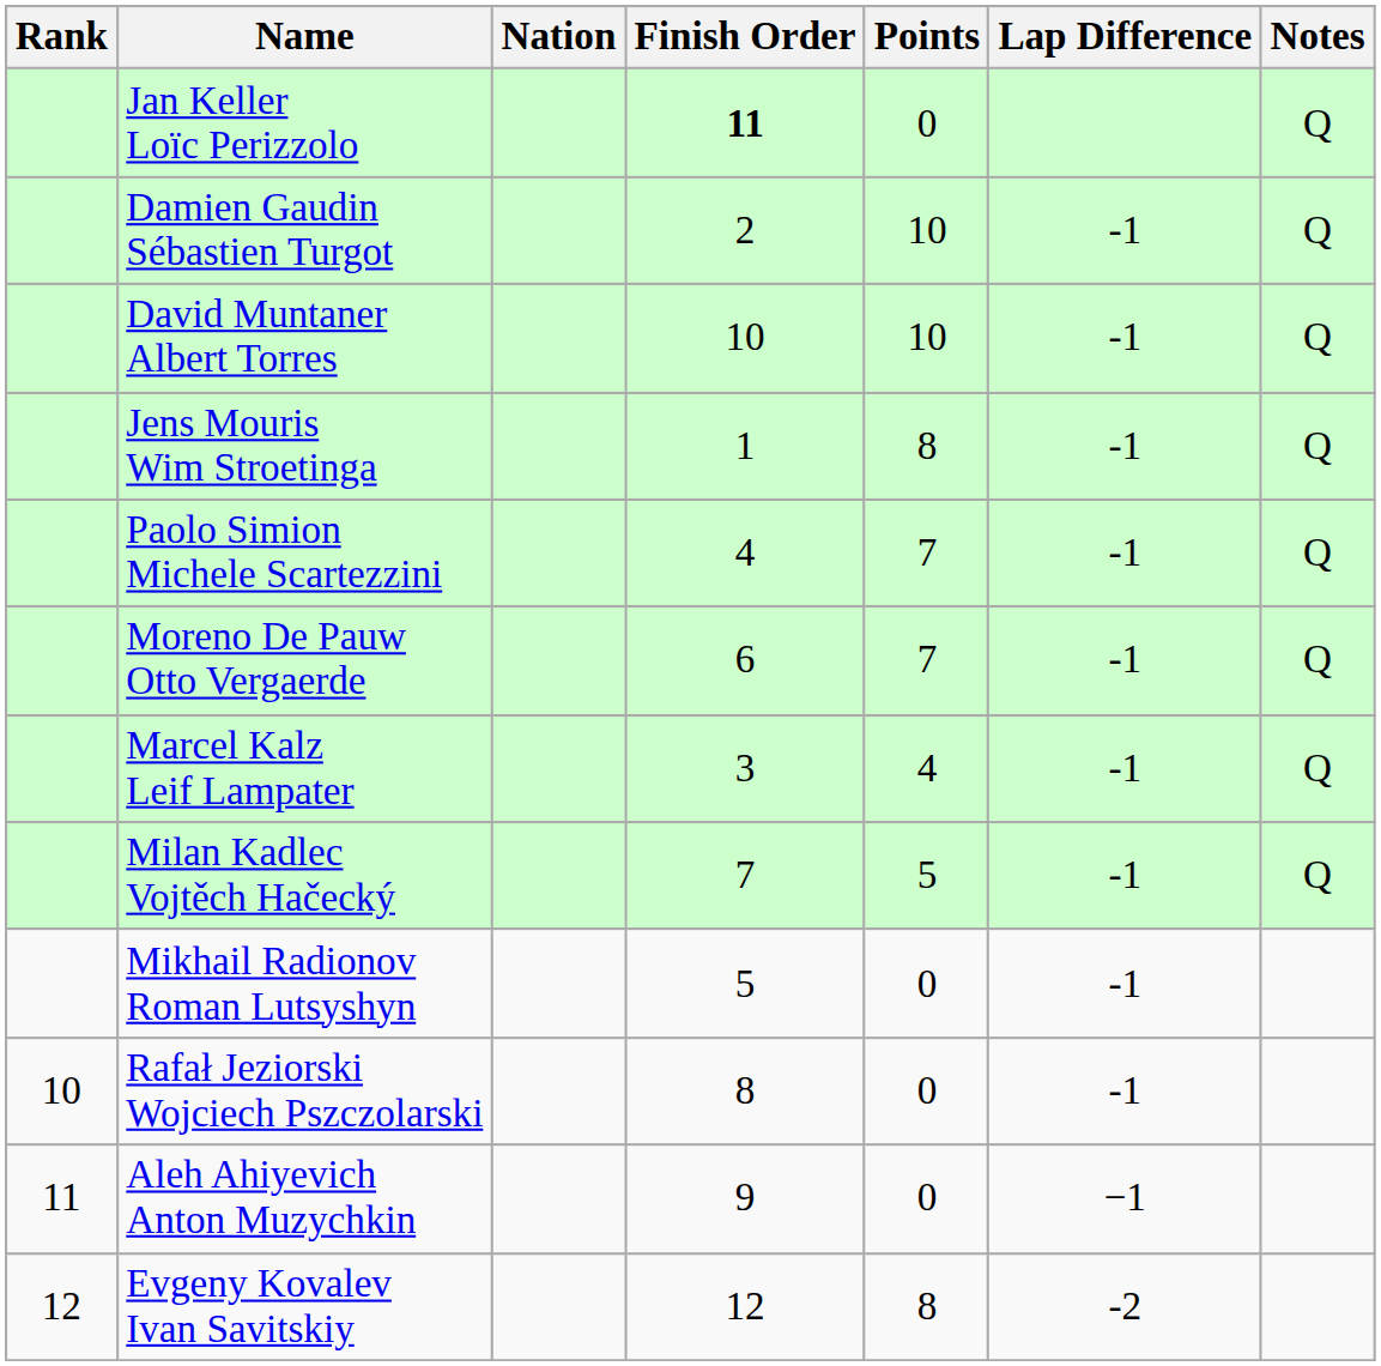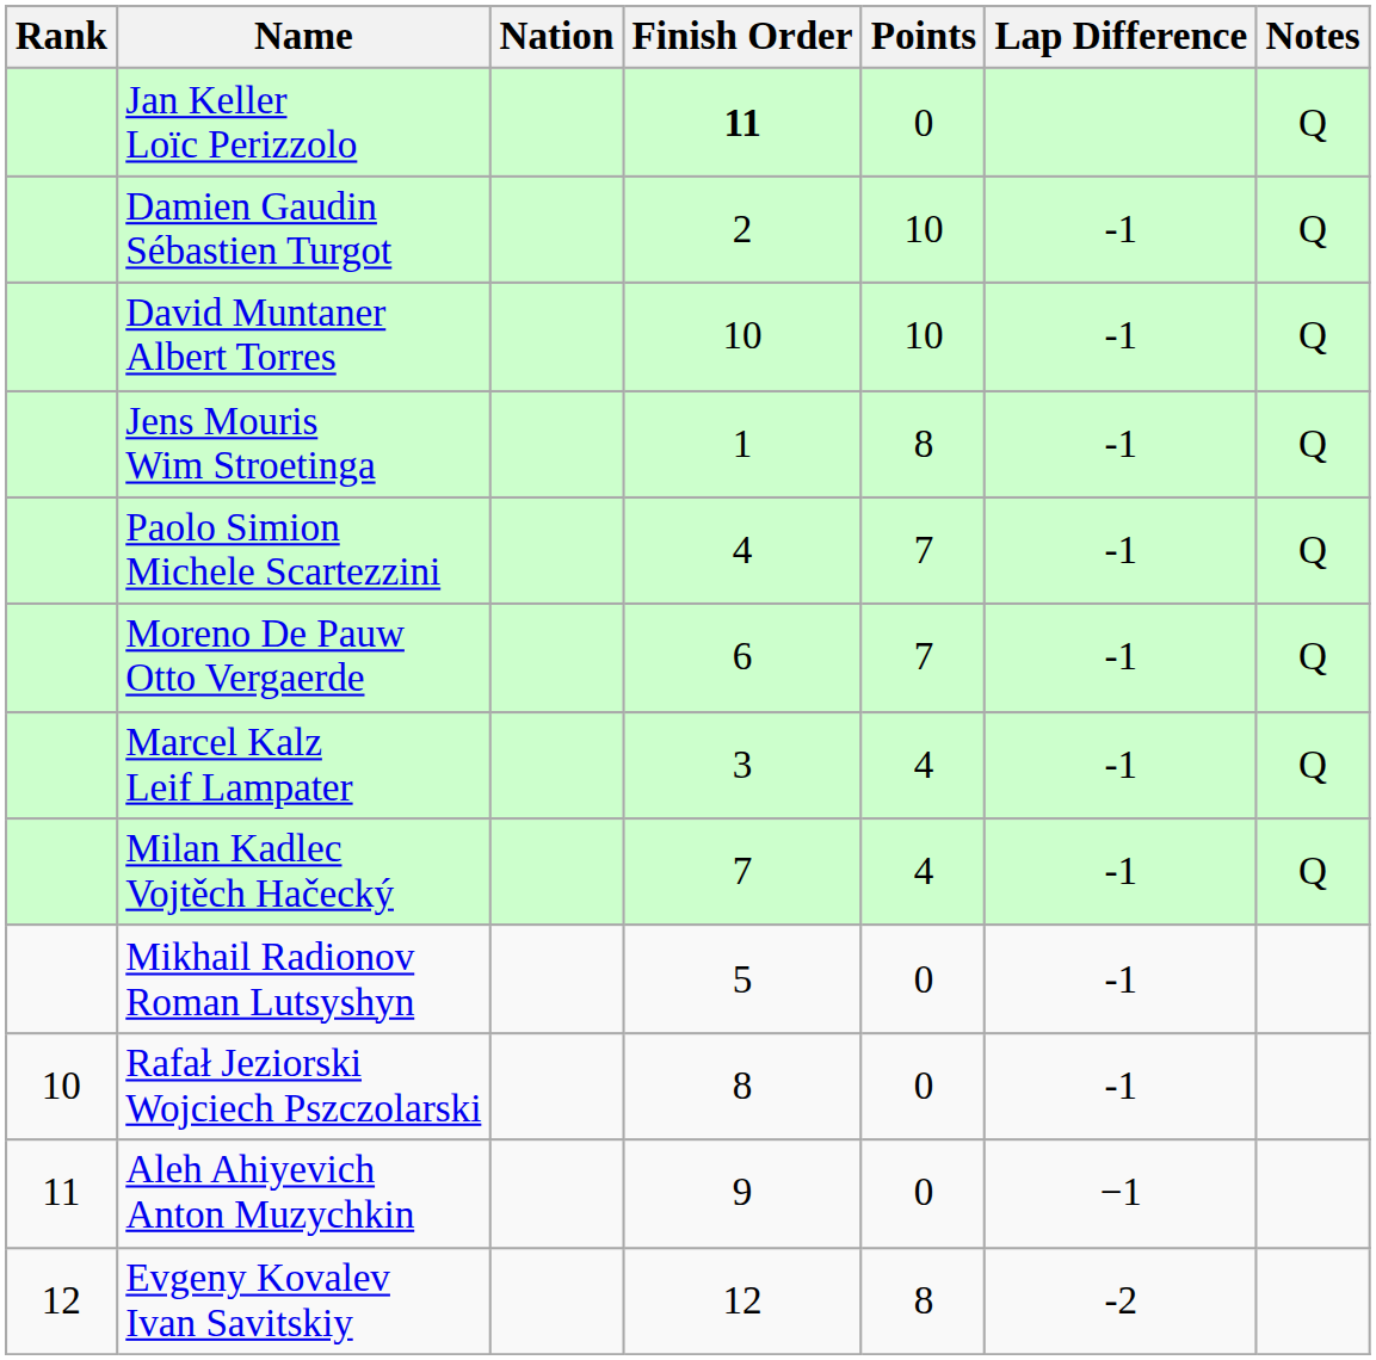 <table class="wikitable sortable" style="text-align:center">
 <tr>
 <th>Rank</th>
 <th>Name</th>
 <th>Nation</th>
 <th>Finish Order</th>
 <th>Points</th>
 <th>Lap Difference</th>
 <th>Notes</th>
 </tr>
 <tr bgcolor=ccffcc>
 <td></td>
 <td align=left><a href='#'>Jan Keller</a><br><a href='#'>Loïc Perizzolo</a></td>
 <td align=left></td>
 <td><strong>11</strong></td>
 <td>0</td>
 <td></td>
 <td>Q</td>
 </tr>
 <tr bgcolor=ccffcc>
 <td></td>
 <td align=left><a href='#'>Damien Gaudin</a><br><a href='#'>Sébastien Turgot</a></td>
 <td align=left></td>
 <td>2</td>
 <td>10</td>
 <td>-1</td>
 <td>Q</td>
 </tr>
 <tr bgcolor=ccffcc>
 <td></td>
 <td align=left><a href='#'>David Muntaner</a><br><a href='#'>Albert Torres</a></td>
 <td align=left></td>
 <td>10</td>
 <td>10</td>
 <td>-1</td>
 <td>Q</td>
 </tr>
 <tr bgcolor=ccffcc>
 <td></td>
 <td align=left><a href='#'>Jens Mouris</a><br><a href='#'>Wim Stroetinga</a></td>
 <td align=left></td>
 <td>1</td>
 <td>8</td>
 <td>-1</td>
 <td>Q</td>
 </tr>
 <tr bgcolor=ccffcc>
 <td></td>
 <td align=left><a href='#'>Paolo Simion</a><br><a href='#'>Michele Scartezzini</a></td>
 <td align=left></td>
 <td>4</td>
 <td>7</td>
 <td>-1</td>
 <td>Q</td>
 </tr>
 <tr bgcolor=ccffcc>
 <td></td>
 <td align=left><a href='#'>Moreno De Pauw</a><br><a href='#'>Otto Vergaerde</a></td>
 <td align=left></td>
 <td>6</td>
 <td>7</td>
 <td>-1</td>
 <td>Q</td>
 </tr>
 <tr bgcolor=ccffcc>
 <td></td>
 <td align=left><a href='#'>Marcel Kalz</a><br><a href='#'>Leif Lampater</a></td>
 <td align=left></td>
 <td>3</td>
 <td>4</td>
 <td>-1</td>
 <td>Q</td>
 </tr>
 <tr bgcolor=ccffcc>
 <td></td>
 <td align=left><a href='#'>Milan Kadlec</a><br><a href='#'>Vojtěch Hačecký</a></td>
 <td align=left></td>
 <td>7</td>
-<td>5</td>
+<td>4</td>
 <td>-1</td>
 <td>Q</td>
 </tr>
 <tr>
 <td></td>
 <td align=left><a href='#'>Mikhail Radionov</a><br><a href='#'>Roman Lutsyshyn</a></td>
 <td align=left></td>
 <td>5</td>
 <td>0</td>
 <td>-1</td>
 <td></td>
 </tr>
 <tr>
 <td>10</td>
 <td align=left><a href='#'>Rafał Jeziorski</a><br><a href='#'>Wojciech Pszczolarski</a></td>
 <td align=left></td>
 <td>8</td>
 <td>0</td>
 <td>-1</td>
 <td></td>
 </tr>
 <tr>
 <td>11</td>
 <td align=left><a href='#'>Aleh Ahiyevich</a><br><a href='#'>Anton Muzychkin</a></td>
 <td align=left></td>
 <td>9</td>
 <td>0</td>
 <td>−1</td>
 <td></td>
 </tr>
 <tr>
 <td>12</td>
 <td align=left><a href='#'>Evgeny Kovalev</a><br><a href='#'>Ivan Savitskiy</a></td>
 <td align=left></td>
 <td>12</td>
 <td>8</td>
 <td>-2</td>
 <td></td>
 </tr>
 </table>
